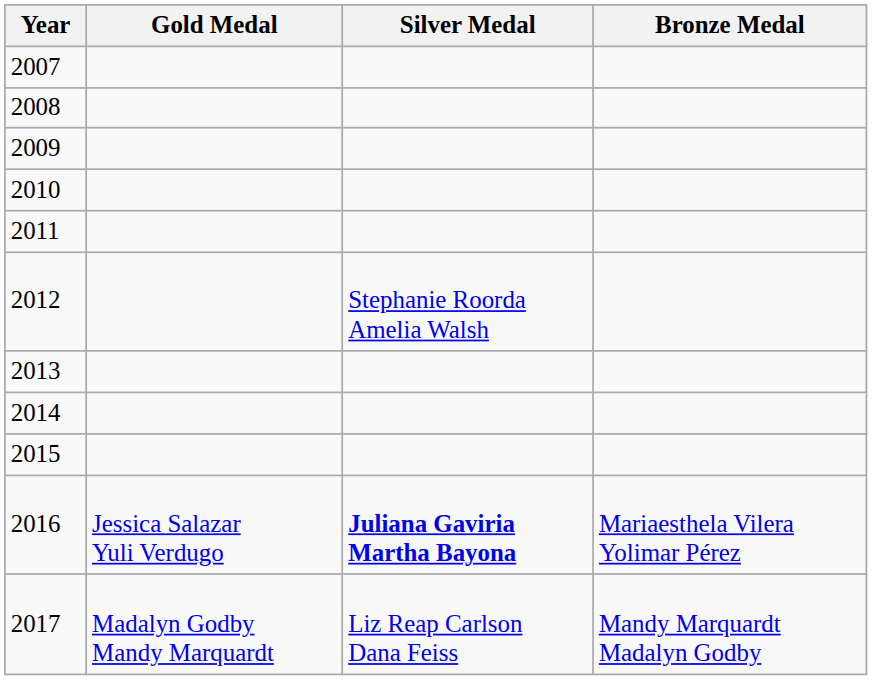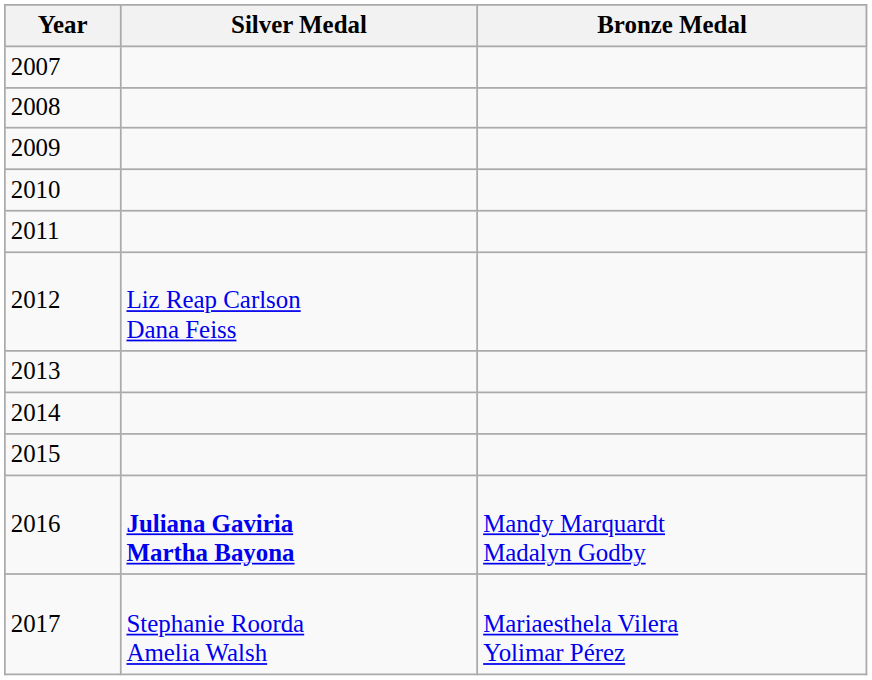 <table class="wikitable"  style="font-size:90%; width:80%;">
 <tr style="background:#ccf;">
 <th>Year</th>
-<th> <strong>Gold Medal</strong></th>
 <th> <strong>Silver Medal</strong></th>
 <th> <strong>Bronze Medal</strong></th>
 </tr>
 <tr>
 <td>2007</td>
 <td></td>
 <td></td>
-<td></td>
 </tr>
 <tr>
 <td>2008</td>
-<td></td>
 <td></td>
 <td></td>
 </tr>
 <tr>
 <td>2009</td>
 <td></td>
 <td></td>
-<td></td>
 </tr>
 <tr>
 <td>2010</td>
-<td></td>
 <td></td>
 <td></td>
 </tr>
 <tr>
 <td>2011</td>
 <td></td>
 <td></td>
-<td></td>
 </tr>
 <tr>
 <td>2012</td>
-<td></td>
-<td><br><a href='#'>Stephanie Roorda</a><br><a href='#'>Amelia Walsh</a></td>
+<td><br><a href='#'>Liz Reap Carlson</a><br><a href='#'>Dana Feiss</a></td>
 <td></td>
 </tr>
 <tr>
 <td>2013</td>
-<td></td>
 <td></td>
 <td></td>
 </tr>
 <tr>
 <td>2014</td>
 <td></td>
 <td></td>
-<td></td>
 </tr>
 <tr>
 <td>2015</td>
 <td></td>
 <td></td>
-<td></td>
 </tr>
 <tr>
 <td>2016</td>
-<td><br><a href='#'>Jessica Salazar</a><br><a href='#'>Yuli Verdugo</a></td>
 <td><strong><br><a href='#'>Juliana Gaviria</a><br><a href='#'>Martha Bayona</a></strong></td>
-<td><br><a href='#'>Mariaesthela Vilera</a><br><a href='#'>Yolimar Pérez</a></td>
+<td><br><a href='#'>Mandy Marquardt</a><br><a href='#'>Madalyn Godby</a></td>
 </tr>
 <tr>
 <td>2017</td>
-<td><br><a href='#'>Madalyn Godby</a><br><a href='#'>Mandy Marquardt</a></td>
-<td><br><a href='#'>Liz Reap Carlson</a><br><a href='#'>Dana Feiss</a></td>
-<td><br><a href='#'>Mandy Marquardt</a><br><a href='#'>Madalyn Godby</a></td>
+<td><br><a href='#'>Stephanie Roorda</a><br><a href='#'>Amelia Walsh</a></td>
+<td><br><a href='#'>Mariaesthela Vilera</a><br><a href='#'>Yolimar Pérez</a></td>
 </tr>
 </table>
